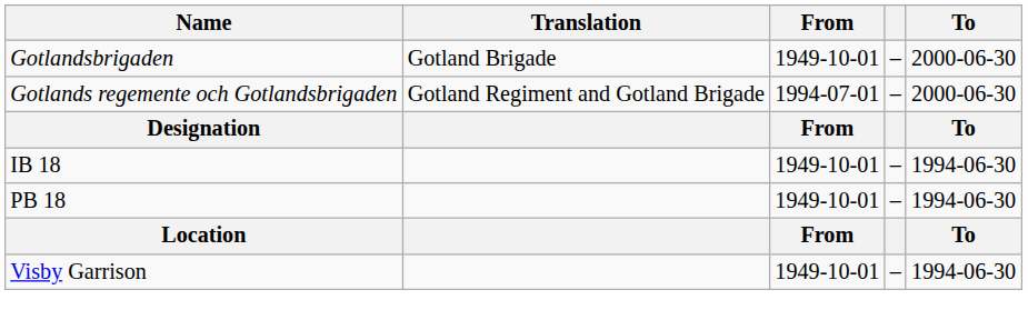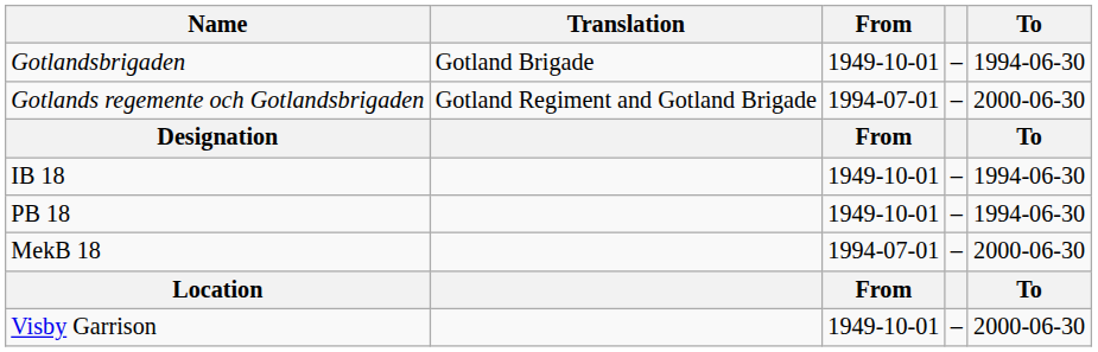 <table class="wikitable">
 <tr>
 <th style="font-weight:bold;">Name</th>
 <th style="font-weight:bold;">Translation</th>
 <th style="text-align: center; font-weight:bold;">From</th>
 <th></th>
 <th style="text-align: center; font-weight:bold;">To</th>
 </tr>
 <tr>
 <td style="font-style:italic;">Gotlandsbrigaden</td>
 <td>Gotland Brigade</td>
 <td>1949-10-01</td>
 <td>–</td>
-<td style="text-align: center;">2000-06-30</td>
+<td>1994-06-30</td>
 </tr>
 <tr>
 <td style="font-style:italic;">Gotlands regemente och Gotlandsbrigaden</td>
 <td>Gotland Regiment and Gotland Brigade</td>
 <td>1994-07-01</td>
 <td>–</td>
 <td>2000-06-30</td>
 </tr>
 <tr>
 <th style="font-weight:bold;">Designation</th>
 <th style="font-weight:bold;"></th>
 <th style="text-align: center; font-weight:bold;">From</th>
 <th></th>
 <th style="text-align: center; font-weight:bold;">To</th>
 </tr>
 <tr>
 <td>IB 18</td>
 <td></td>
 <td style="text-align: center;">1949-10-01</td>
 <td style="text-align: center;">–</td>
 <td>1994-06-30</td>
 </tr>
 <tr>
 <td>PB 18</td>
 <td></td>
 <td style="text-align: center;">1949-10-01</td>
 <td style="text-align: center;">–</td>
 <td style="text-align: center;">1994-06-30</td>
 </tr>
 <tr>
+<td>MekB 18</td>
+<td></td>
+<td style="text-align: center;">1994-07-01</td>
+<td style="text-align: center;">–</td>
+<td style="text-align: center;">2000-06-30</td>
+</tr>
+<tr>
 <th style="font-weight:bold;">Location</th>
 <th style="font-weight:bold;"></th>
 <th style="text-align: center; font-weight:bold;">From</th>
 <th></th>
 <th style="text-align: center; font-weight:bold;">To</th>
 </tr>
 <tr>
 <td><a href='#'>Visby</a> Garrison</td>
 <td></td>
 <td style="text-align: center;">1949-10-01</td>
 <td style="text-align: center;">–</td>
-<td>1994-06-30</td>
+<td style="text-align: center;">2000-06-30</td>
 </tr>
 </table>
